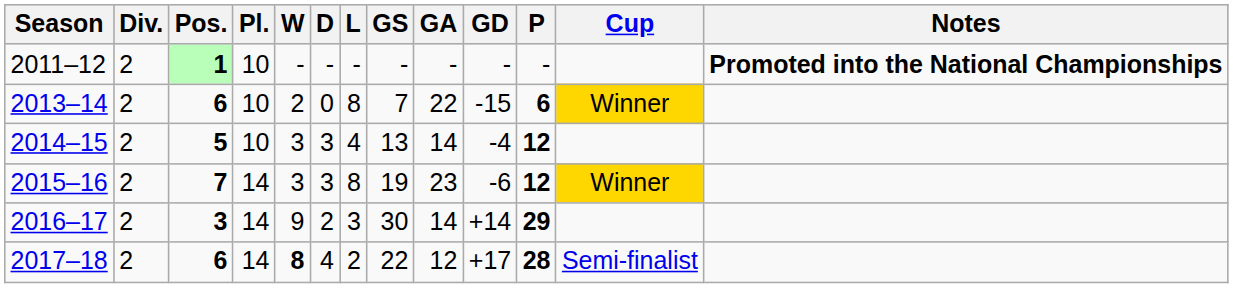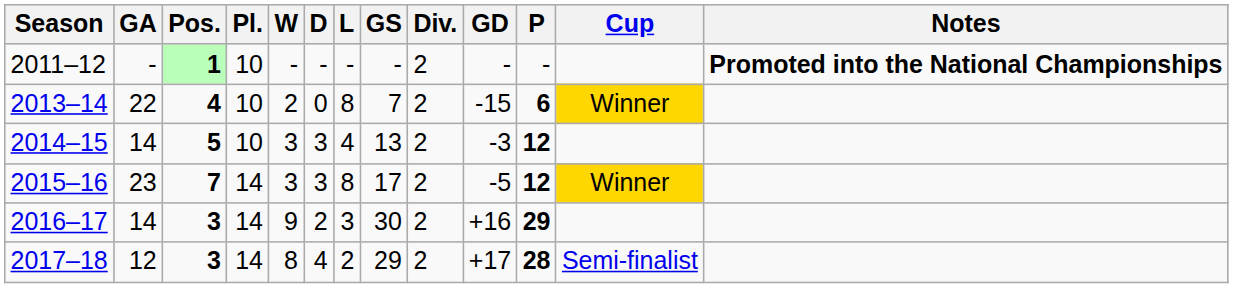 <table class="wikitable">
 <tr style="background:#efefef;">
 <th>Season</th>
-<th>Div.</th>
+<th>GA</th>
 <th>Pos.</th>
 <th>Pl.</th>
 <th>W</th>
 <th>D</th>
 <th>L</th>
 <th>GS</th>
-<th>GA</th>
+<th>Div.</th>
 <th>GD</th>
 <th>P</th>
 <th><a href='#'>Cup</a></th>
 <th>Notes</th>
 </tr>
 <tr>
 <td>2011–12</td>
-<td>2</td>
+<td align=right>-</td>
 <td align=right bgcolor=#B9FFB9><strong>1</strong></td>
 <td align=right>10</td>
 <td align=right>-</td>
 <td align=right>-</td>
 <td align=right>-</td>
 <td align=right>-</td>
-<td align=right>-</td>
+<td>2</td>
 <td align=right>-</td>
 <td align=right>-</td>
 <td></td>
 <td><strong>Promoted into the National Championships</strong></td>
 </tr>
 <tr>
 <td><a href='#'>2013–14</a></td>
-<td>2</td>
-<td align=right><strong>6</strong></td>
+<td align=right>22</td>
+<td align=right><strong>4</strong></td>
 <td align=right>10</td>
 <td align=right>2</td>
 <td align=right>0</td>
 <td align=right>8</td>
 <td align=right>7</td>
-<td align=right>22</td>
+<td>2</td>
 <td align=right>-15</td>
 <td align=right><strong>6</strong></td>
 <td align=center bgcolor=gold>Winner</td>
 <td></td>
 </tr>
 <tr>
 <td><a href='#'>2014–15</a></td>
-<td>2</td>
+<td align=right>14</td>
 <td align=right><strong>5</strong></td>
 <td align=right>10</td>
 <td align=right>3</td>
 <td align=right>3</td>
 <td align=right>4</td>
 <td align=right>13</td>
-<td align=right>14</td>
-<td align=right>-4</td>
+<td>2</td>
+<td align=right>-3</td>
 <td align=right><strong>12</strong></td>
 <td></td>
 <td></td>
 </tr>
 <tr>
 <td><a href='#'>2015–16</a></td>
-<td>2</td>
+<td align=right>23</td>
 <td align=right><strong>7</strong></td>
 <td align=right>14</td>
 <td align=right>3</td>
 <td align=right>3</td>
 <td align=right>8</td>
-<td align=right>19</td>
-<td align=right>23</td>
-<td align=right>-6</td>
+<td align=right>17</td>
+<td>2</td>
+<td align=right>-5</td>
 <td align=right><strong>12</strong></td>
 <td align=center bgcolor=gold>Winner</td>
 <td></td>
 </tr>
 <tr>
 <td><a href='#'>2016–17</a></td>
-<td>2</td>
+<td align=right>14</td>
 <td align=right><strong>3</strong></td>
 <td align=right>14</td>
 <td align=right>9</td>
 <td align=right>2</td>
 <td align=right>3</td>
 <td align=right>30</td>
-<td align=right>14</td>
-<td align=right>+14</td>
+<td>2</td>
+<td align=right>+16</td>
 <td align=right><strong>29</strong></td>
 <td></td>
 <td></td>
 </tr>
 <tr>
 <td><a href='#'>2017–18</a></td>
-<td>2</td>
-<td align=right><strong>6</strong></td>
+<td align=right>12</td>
+<td align=right><strong>3</strong></td>
 <td align=right>14</td>
-<td align=right><strong>8</strong></td>
+<td align=right>8</td>
 <td align=right>4</td>
 <td align=right>2</td>
-<td align=right>22</td>
-<td align=right>12</td>
+<td align=right>29</td>
+<td>2</td>
 <td align=right>+17</td>
 <td align=right><strong>28</strong></td>
 <td><a href='#'>Semi-finalist</a></td>
 <td></td>
 </tr>
 </table>
